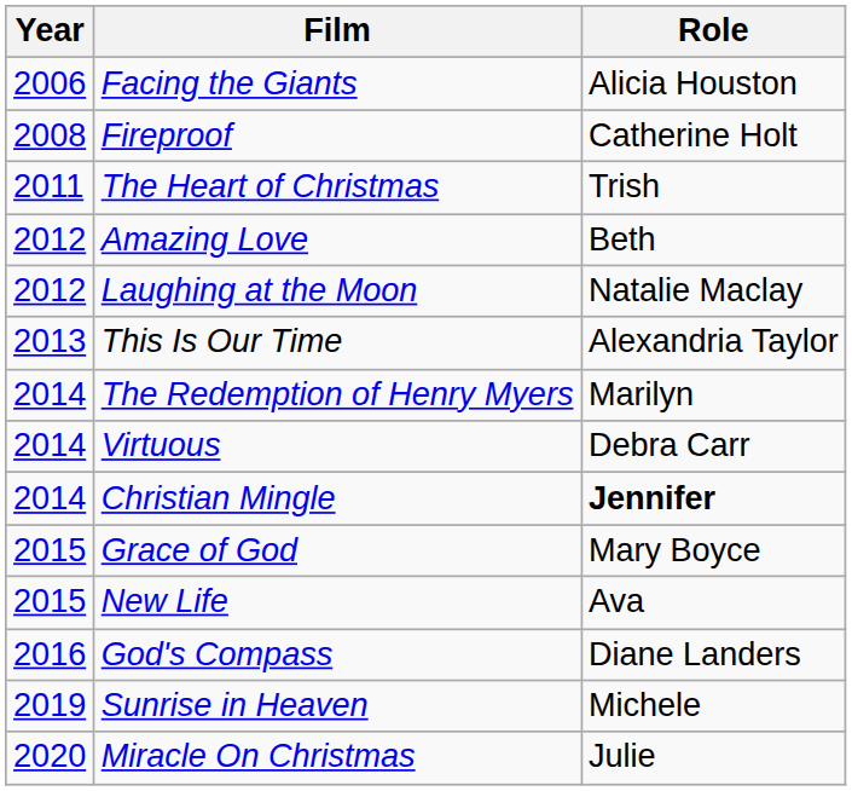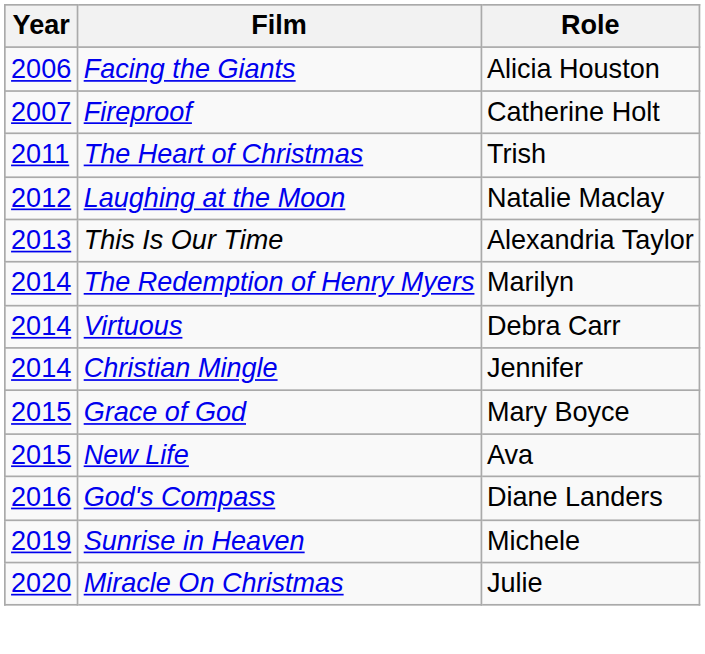 <table class="wikitable">
 <tr>
 <th>Year</th>
 <th>Film</th>
 <th>Role</th>
 </tr>
 <tr>
 <td><a href='#'>2006</a></td>
 <td><em><a href='#'>Facing the Giants</a></em></td>
 <td>Alicia Houston</td>
 </tr>
 <tr>
-<td><a href='#'>2008</a></td>
+<td><a href='#'>2007</a></td>
 <td><em><a href='#'>Fireproof</a></em></td>
 <td>Catherine Holt</td>
 </tr>
 <tr>
 <td><a href='#'>2011</a></td>
 <td><em><a href='#'>The Heart of Christmas</a></em></td>
 <td>Trish</td>
-</tr>
-<tr>
-<td><a href='#'>2012</a></td>
-<td><em><a href='#'>Amazing Love</a></em></td>
-<td>Beth</td>
 </tr>
 <tr>
 <td><a href='#'>2012</a></td>
 <td><em><a href='#'>Laughing at the Moon</a></em></td>
 <td>Natalie Maclay</td>
 </tr>
 <tr>
 <td><a href='#'>2013</a></td>
 <td><em>This Is Our Time</em></td>
 <td>Alexandria Taylor</td>
 </tr>
 <tr>
 <td><a href='#'>2014</a></td>
 <td><em><a href='#'>The Redemption of Henry Myers</a></em></td>
 <td>Marilyn</td>
 </tr>
 <tr>
 <td><a href='#'>2014</a></td>
 <td><em><a href='#'>Virtuous</a></em></td>
 <td>Debra Carr</td>
 </tr>
 <tr>
 <td><a href='#'>2014</a></td>
 <td><em><a href='#'>Christian Mingle</a></em></td>
-<td><strong>Jennifer</strong></td>
+<td>Jennifer</td>
 </tr>
 <tr>
 <td><a href='#'>2015</a></td>
 <td><em><a href='#'>Grace of God</a></em></td>
 <td>Mary Boyce</td>
 </tr>
 <tr>
 <td><a href='#'>2015</a></td>
 <td><em><a href='#'>New Life</a></em></td>
 <td>Ava</td>
 </tr>
 <tr>
 <td><a href='#'>2016</a></td>
 <td><em><a href='#'>God's Compass</a></em></td>
 <td>Diane Landers</td>
 </tr>
 <tr>
 <td><a href='#'>2019</a></td>
 <td><em><a href='#'>Sunrise in Heaven</a></em></td>
 <td>Michele</td>
 </tr>
 <tr>
 <td><a href='#'>2020</a></td>
 <td><em><a href='#'>Miracle On Christmas</a></em></td>
 <td>Julie</td>
 </tr>
 </table>
